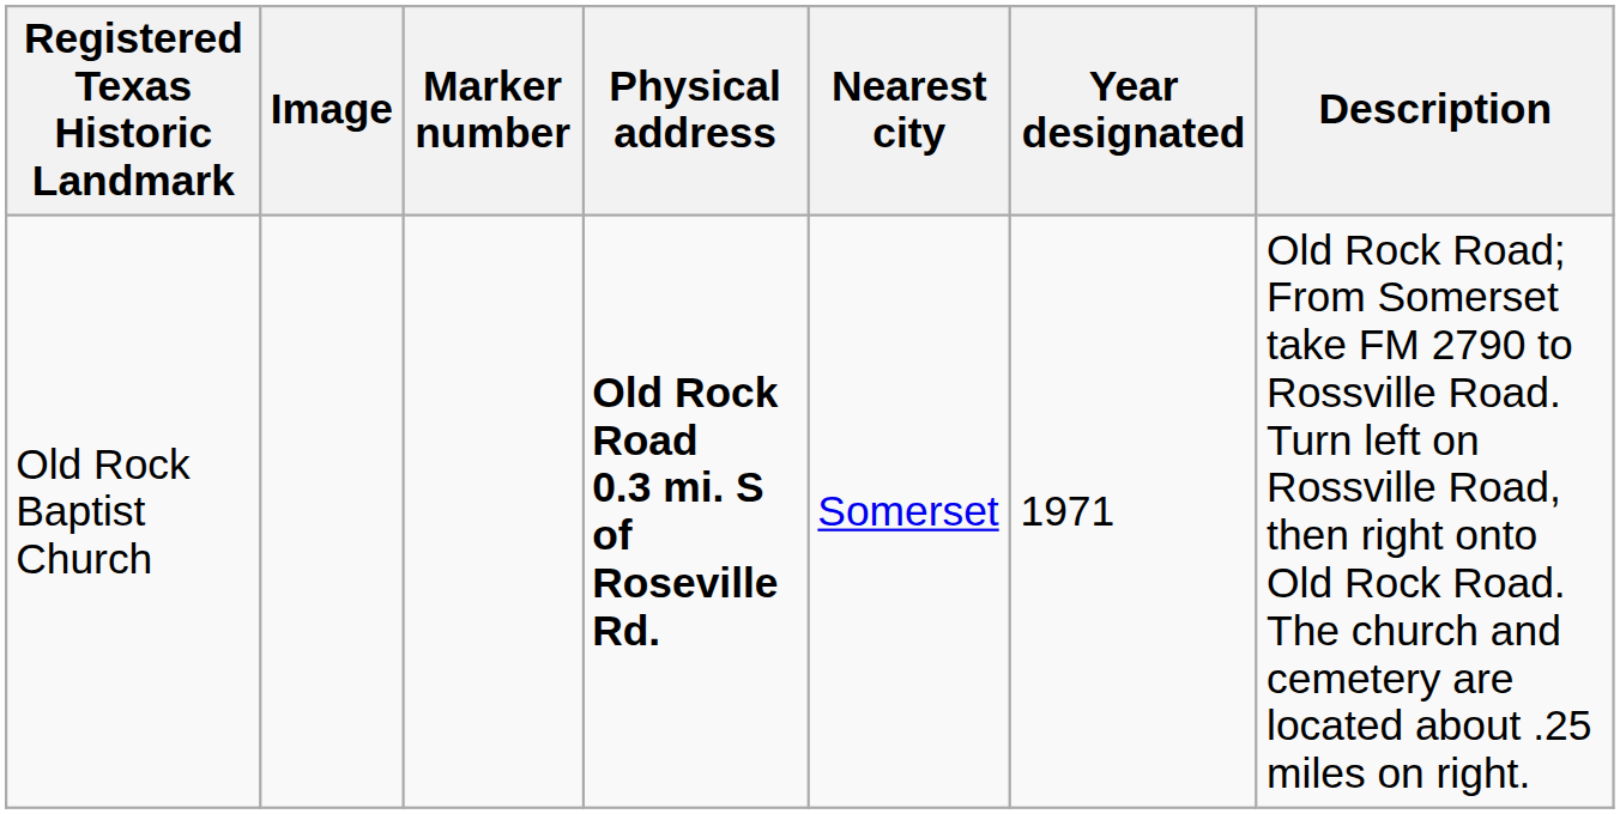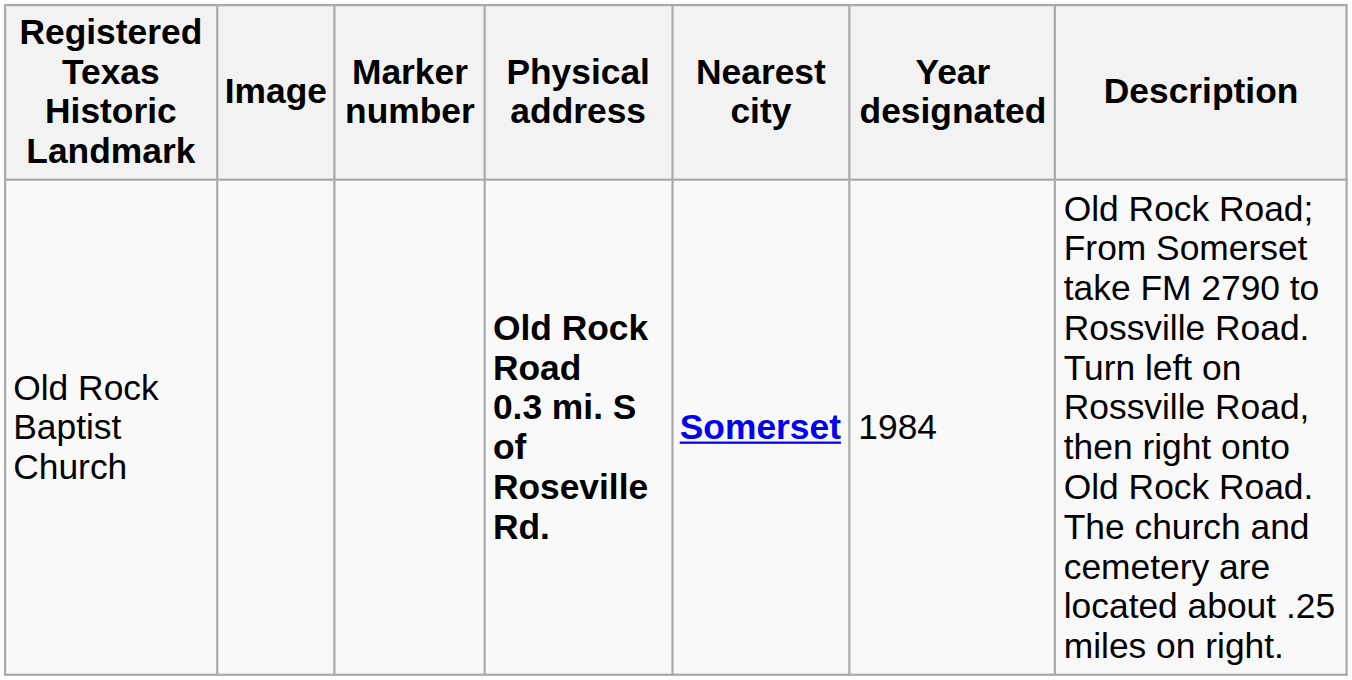 <table class="wikitable sortable">
 <tr>
 <th>Registered Texas Historic Landmark</th>
 <th>Image</th>
 <th>Marker number</th>
 <th>Physical address</th>
 <th>Nearest city</th>
 <th>Year designated</th>
 <th>Description</th>
 </tr>
 <tr>
 <td>Old Rock Baptist Church</td>
 <td></td>
 <td></td>
 <td><strong>Old Rock Road 0.3 mi. S of Roseville Rd.<br></strong></td>
-<td><a href='#'>Somerset</a></td>
-<td>1971</td>
+<td><strong><a href='#'>Somerset</a></strong></td>
+<td>1984</td>
 <td>Old Rock Road; From Somerset take FM 2790 to Rossville Road. Turn left on Rossville Road, then right onto Old Rock Road. The church and cemetery are located about .25 miles on right.</td>
 </tr>
 </table>
